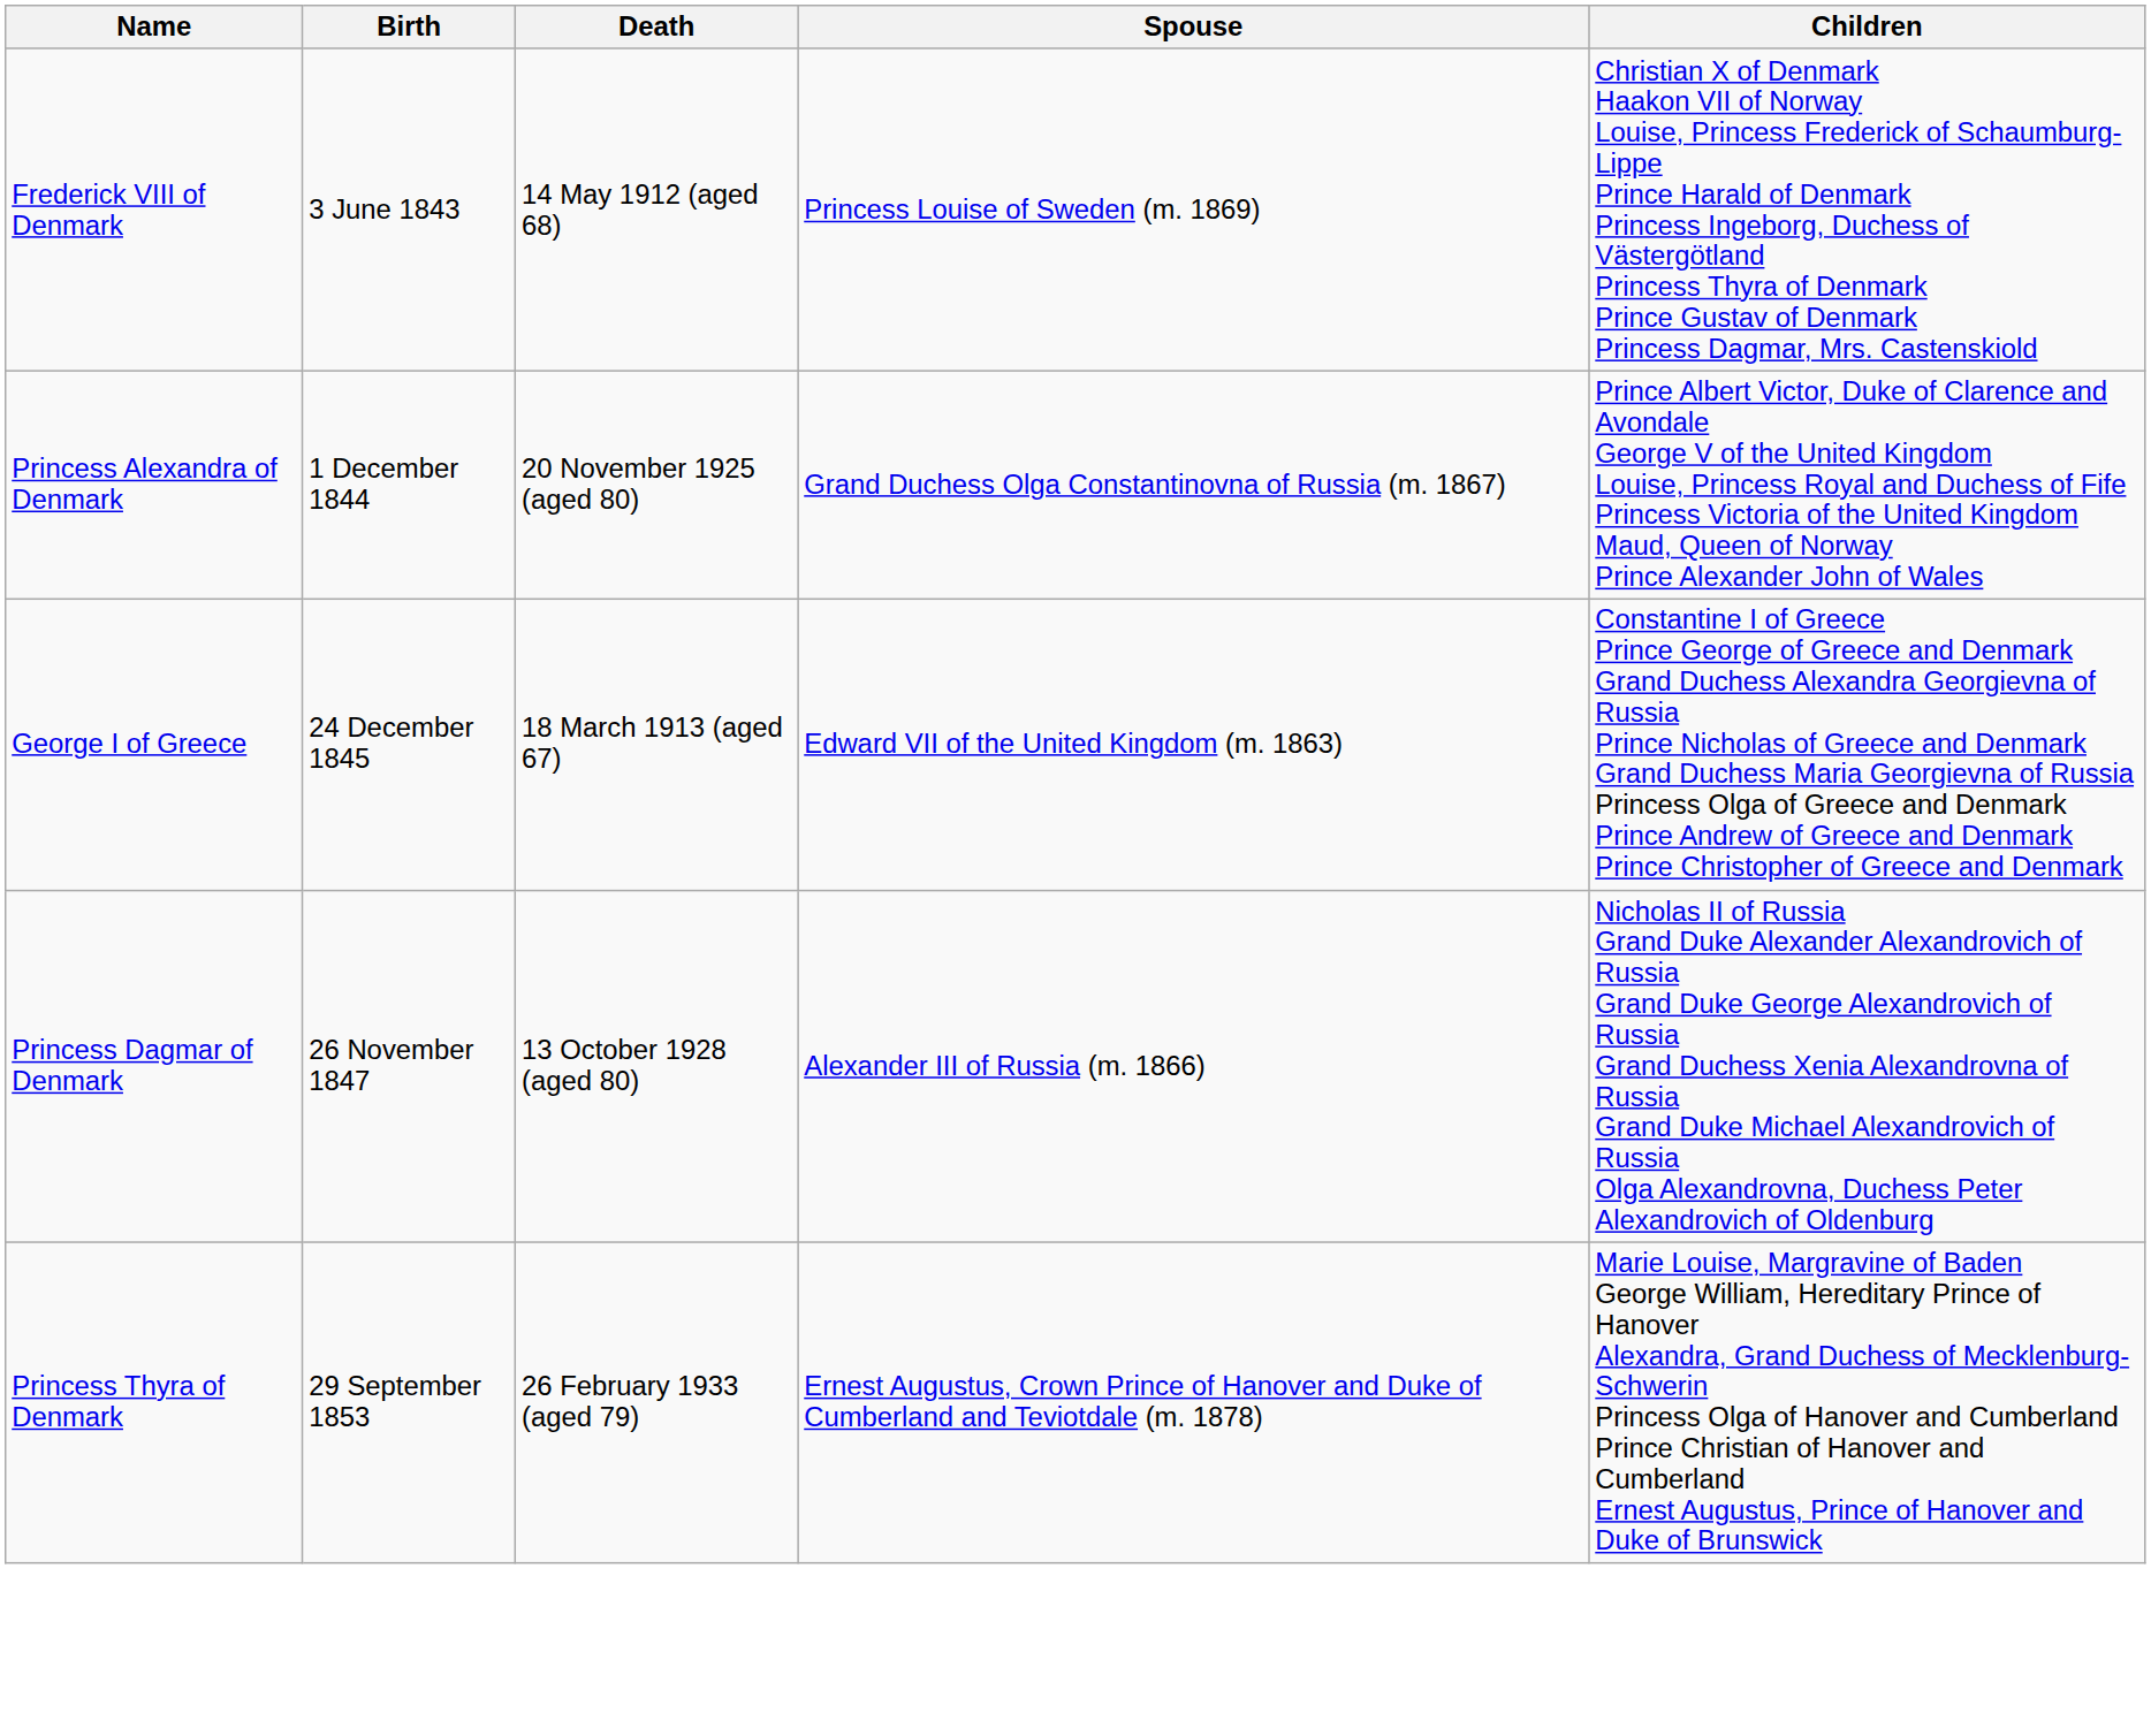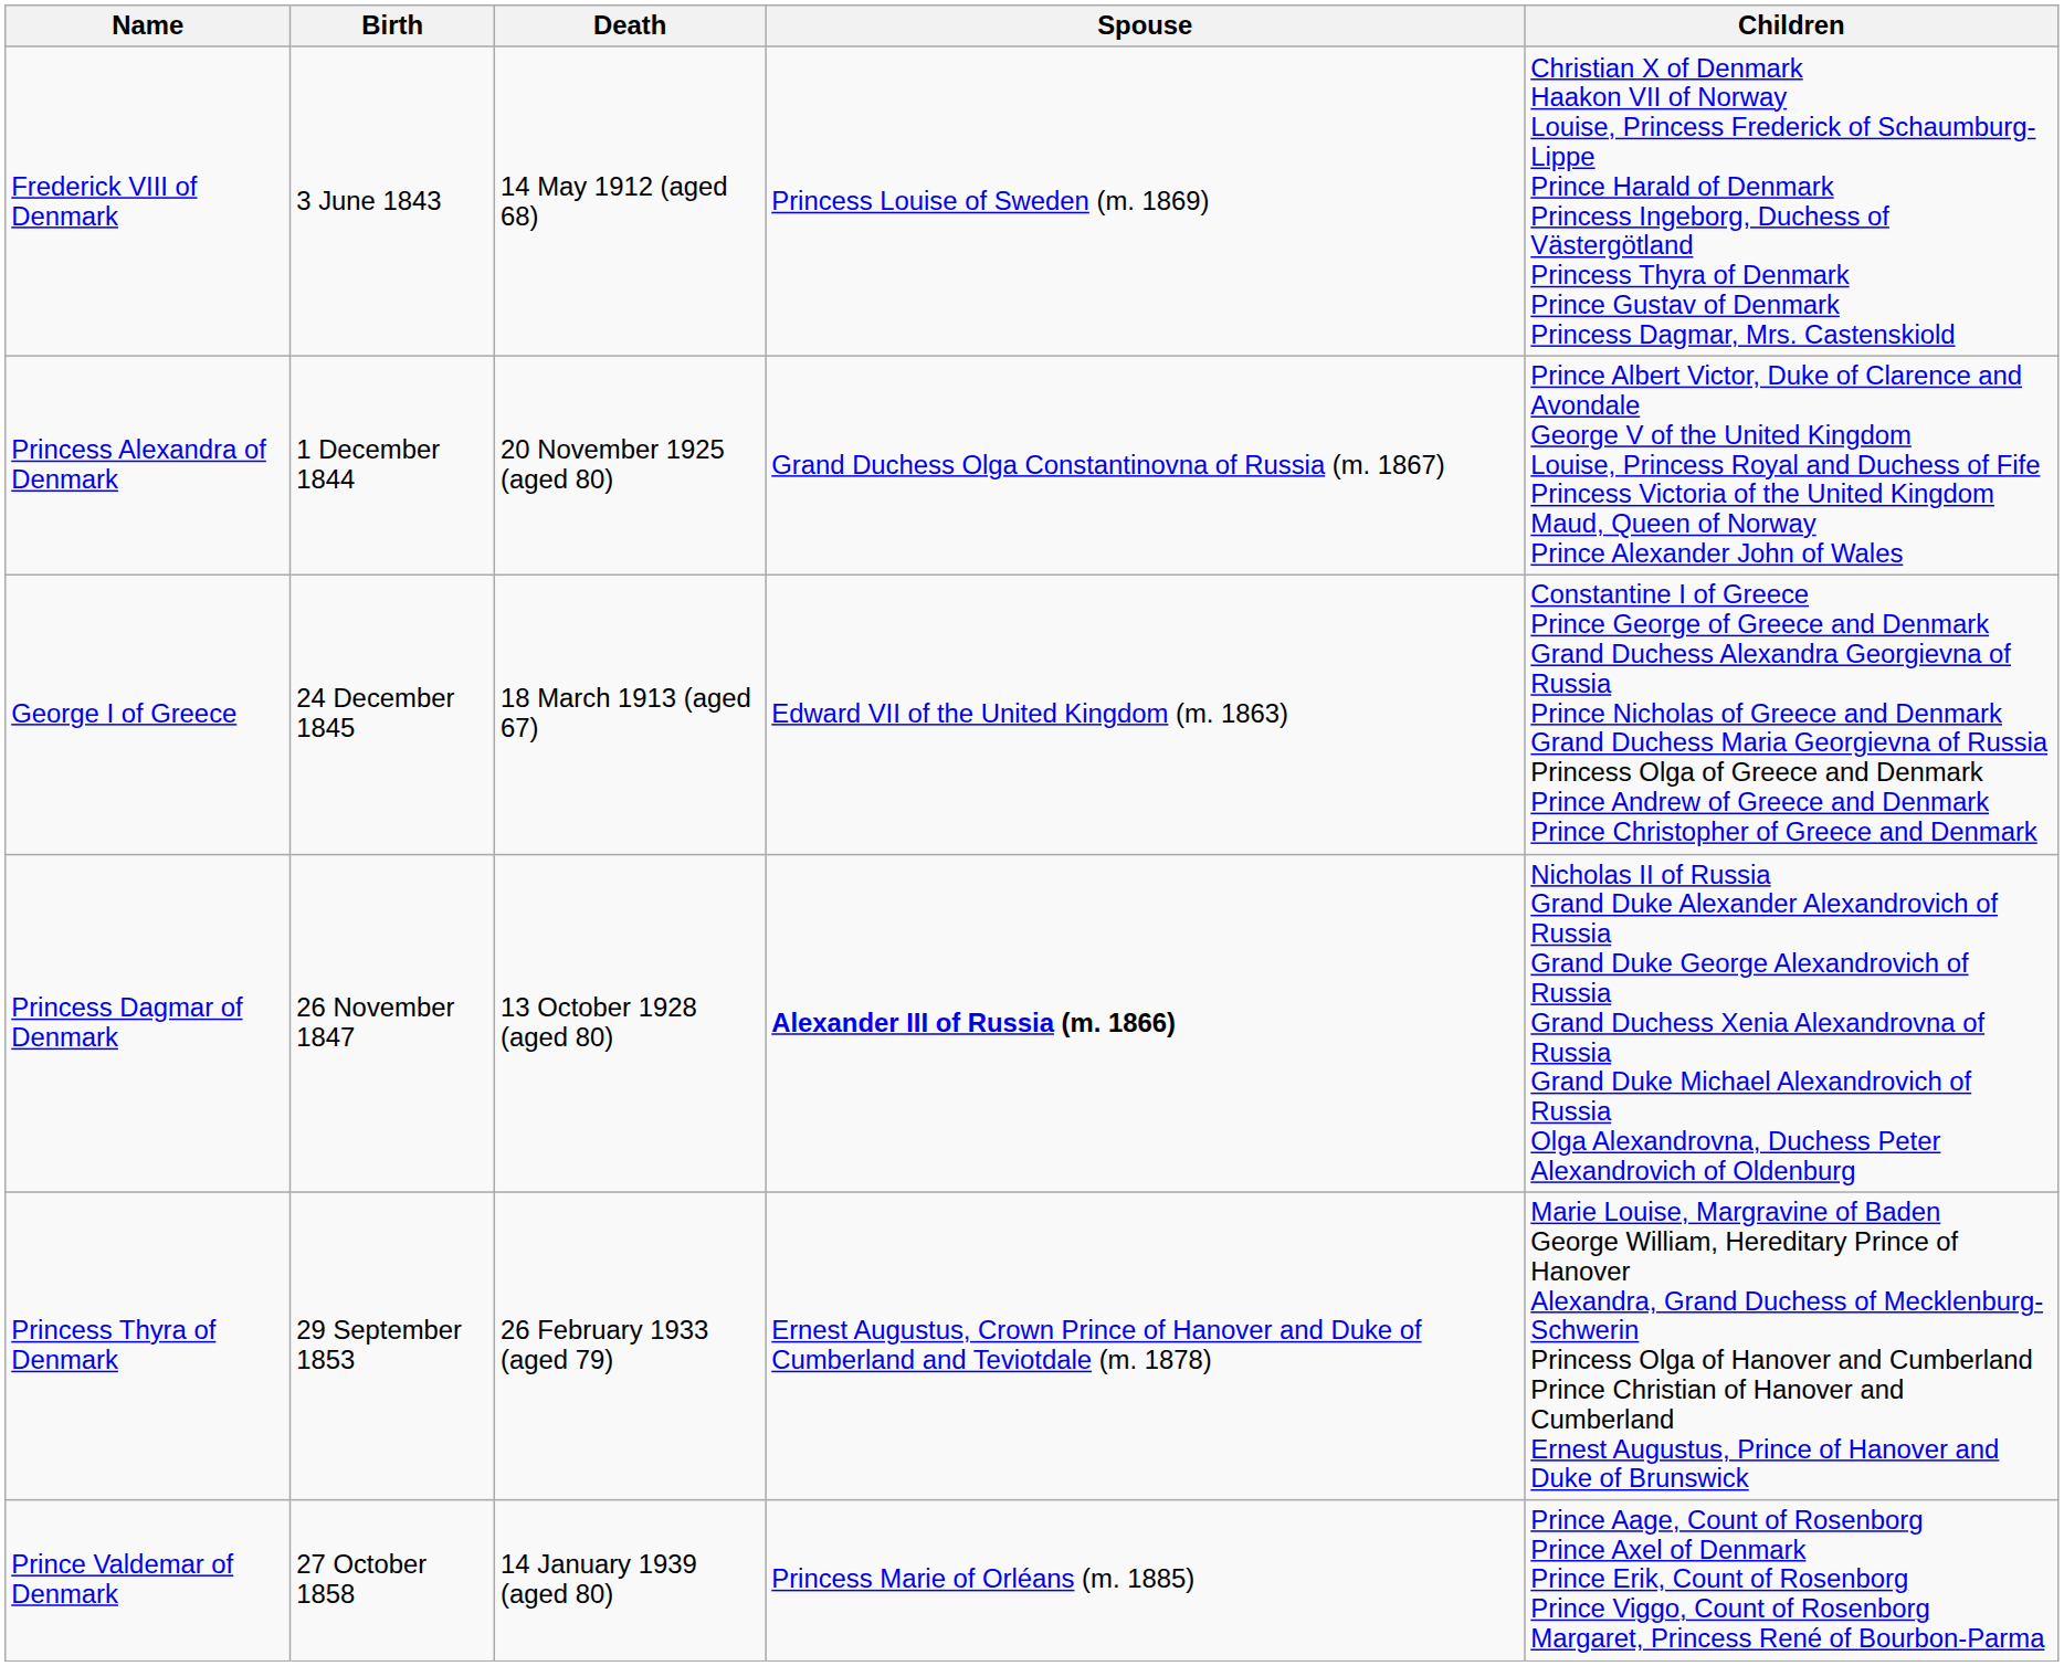 <table class="wikitable">
 <tr>
 <th>Name</th>
 <th>Birth</th>
 <th>Death</th>
 <th>Spouse</th>
 <th>Children</th>
 </tr>
 <tr>
 <td><a href='#'>Frederick VIII of Denmark</a></td>
 <td>3 June 1843</td>
 <td>14 May 1912 (aged 68)</td>
 <td><a href='#'>Princess Louise of Sweden</a> (m. 1869)</td>
 <td><a href='#'>Christian X of Denmark</a><br><a href='#'>Haakon VII of Norway</a><br><a href='#'>Louise, Princess Frederick of Schaumburg-Lippe</a><br><a href='#'>Prince Harald of Denmark</a><br><a href='#'>Princess Ingeborg, Duchess of Västergötland</a><br><a href='#'>Princess Thyra of Denmark</a><br><a href='#'>Prince Gustav of Denmark</a><br><a href='#'>Princess Dagmar, Mrs. Castenskiold</a></td>
 </tr>
 <tr>
 <td><a href='#'>Princess Alexandra of Denmark</a></td>
 <td>1 December 1844</td>
 <td>20 November 1925 (aged 80)</td>
 <td><a href='#'>Grand Duchess Olga Constantinovna of Russia</a> (m. 1867)</td>
 <td><a href='#'>Prince Albert Victor, Duke of Clarence and Avondale</a><br><a href='#'>George V of the United Kingdom</a><br><a href='#'>Louise, Princess Royal and Duchess of Fife</a><br><a href='#'>Princess Victoria of the United Kingdom</a><br><a href='#'>Maud, Queen of Norway</a><br><a href='#'>Prince Alexander John of Wales</a></td>
 </tr>
 <tr>
 <td><a href='#'>George I of Greece</a></td>
 <td>24 December 1845</td>
 <td>18 March 1913 (aged 67)</td>
 <td><a href='#'>Edward VII of the United Kingdom</a> (m. 1863)</td>
 <td><a href='#'>Constantine I of Greece</a><br><a href='#'>Prince George of Greece and Denmark</a><br><a href='#'>Grand Duchess Alexandra Georgievna of Russia</a><br><a href='#'>Prince Nicholas of Greece and Denmark</a><br><a href='#'>Grand Duchess Maria Georgievna of Russia</a><br>Princess Olga of Greece and Denmark<br><a href='#'>Prince Andrew of Greece and Denmark</a><br><a href='#'>Prince Christopher of Greece and Denmark</a></td>
 </tr>
 <tr>
 <td><a href='#'>Princess Dagmar of Denmark</a></td>
 <td>26 November 1847</td>
 <td>13 October 1928 (aged 80)</td>
-<td><a href='#'>Alexander III of Russia</a> (m. 1866)</td>
+<td><strong><a href='#'>Alexander III of Russia</a> (m. 1866)</strong></td>
 <td><a href='#'>Nicholas II of Russia</a><br><a href='#'>Grand Duke Alexander Alexandrovich of Russia</a><br><a href='#'>Grand Duke George Alexandrovich of Russia</a><br><a href='#'>Grand Duchess Xenia Alexandrovna of Russia</a><br><a href='#'>Grand Duke Michael Alexandrovich of Russia</a><br><a href='#'>Olga Alexandrovna, Duchess Peter Alexandrovich of Oldenburg</a></td>
 </tr>
 <tr>
 <td><a href='#'>Princess Thyra of Denmark</a></td>
 <td>29 September 1853</td>
 <td>26 February 1933 (aged 79)</td>
 <td><a href='#'>Ernest Augustus, Crown Prince of Hanover and Duke of Cumberland and Teviotdale</a> (m. 1878)</td>
 <td><a href='#'>Marie Louise, Margravine of Baden</a><br>George William, Hereditary Prince of Hanover<br><a href='#'>Alexandra, Grand Duchess of Mecklenburg-Schwerin</a><br>Princess Olga of Hanover and Cumberland<br>Prince Christian of Hanover and Cumberland<br><a href='#'>Ernest Augustus, Prince of Hanover and Duke of Brunswick</a></td>
 </tr>
+<tr>
+<td><a href='#'>Prince Valdemar of Denmark</a></td>
+<td>27 October 1858</td>
+<td>14 January 1939 (aged 80)</td>
+<td><a href='#'>Princess Marie of Orléans</a> (m. 1885)</td>
+<td><a href='#'>Prince Aage, Count of Rosenborg</a><br><a href='#'>Prince Axel of Denmark</a><br><a href='#'>Prince Erik, Count of Rosenborg</a><br><a href='#'>Prince Viggo, Count of Rosenborg</a><br><a href='#'>Margaret, Princess René of Bourbon-Parma</a></td>
+</tr>
 </table>
